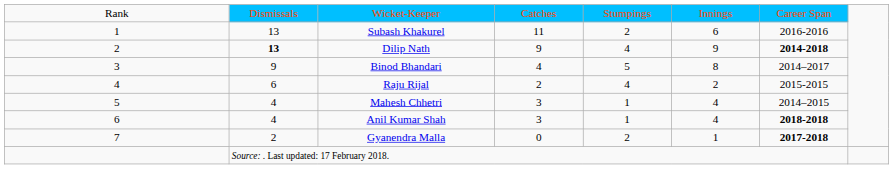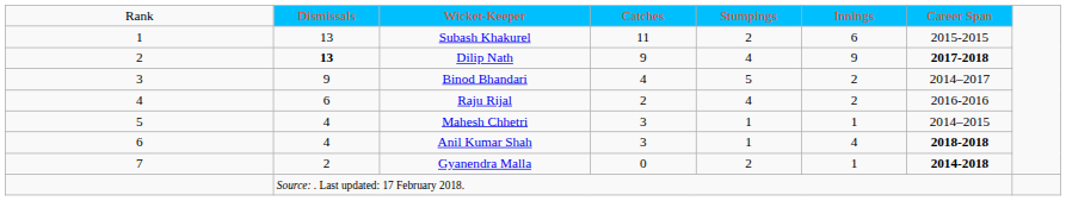 <table style="width:100%; text-align:center;" class="wikitable">
 <tr>
 <td>Rank</td>
 <td scope="col" style="background:DeepSkyBlue; color:OrangeRed; width:10%;">Dismissals</td>
 <td scope="col" style="background:DeepSkyBlue; color:OrangeRed; width:20%;">Wicket-Keeper</td>
 <td scope="col" style="background:DeepSkyBlue; color:OrangeRed; width:10%;">Catches</td>
 <td scope="col" style="background:DeepSkyBlue; color:OrangeRed; width:10%;">Stumpings</td>
 <td scope="col" style="background:DeepSkyBlue; color:OrangeRed; width:10%;">Innings</td>
 <td scope="col" style="background:DeepSkyBlue; color:OrangeRed; width:10%;">Career Span</td>
 </tr>
 <tr>
 <td>1</td>
 <td scope="row">13</td>
 <td><a href='#'>Subash Khakurel</a></td>
 <td>11</td>
 <td>2</td>
 <td>6</td>
-<td>2016-2016</td>
+<td>2015-2015</td>
 </tr>
 <tr>
 <td>2</td>
 <td scope="row"><strong>13</strong></td>
 <td><a href='#'>Dilip Nath</a></td>
 <td>9</td>
 <td>4</td>
 <td>9</td>
-<td><strong>2014-2018</strong></td>
+<td><strong>2017-2018</strong></td>
 </tr>
 <tr>
 <td>3</td>
 <td scope="row">9</td>
 <td><a href='#'>Binod Bhandari</a></td>
 <td>4</td>
 <td>5</td>
-<td>8</td>
+<td>2</td>
 <td>2014–2017</td>
 </tr>
 <tr>
 <td>4</td>
 <td scope="row">6</td>
 <td><a href='#'>Raju Rijal</a></td>
 <td>2</td>
 <td>4</td>
 <td>2</td>
-<td>2015-2015</td>
+<td>2016-2016</td>
 </tr>
 <tr>
 <td>5</td>
 <td scope="row">4</td>
 <td><a href='#'>Mahesh Chhetri</a></td>
 <td>3</td>
 <td>1</td>
-<td>4</td>
+<td>1</td>
 <td>2014–2015</td>
 </tr>
 <tr>
 <td>6</td>
 <td>4</td>
 <td><a href='#'>Anil Kumar Shah</a></td>
 <td>3</td>
 <td>1</td>
 <td>4</td>
 <td><strong>2018-2018</strong></td>
 </tr>
 <tr>
 <td>7</td>
 <td>2</td>
 <td><a href='#'>Gyanendra Malla</a></td>
 <td>0</td>
 <td>2</td>
 <td>1</td>
-<td><strong>2017-2018</strong></td>
+<td><strong>2014-2018</strong></td>
 </tr>
 <tr>
 <td></td>
 <td colspan="6" style="text-align:left;"><small><em>Source: </em>. Last updated: 17 February 2018.</small></td>
 <td></td>
 </tr>
 </table>
